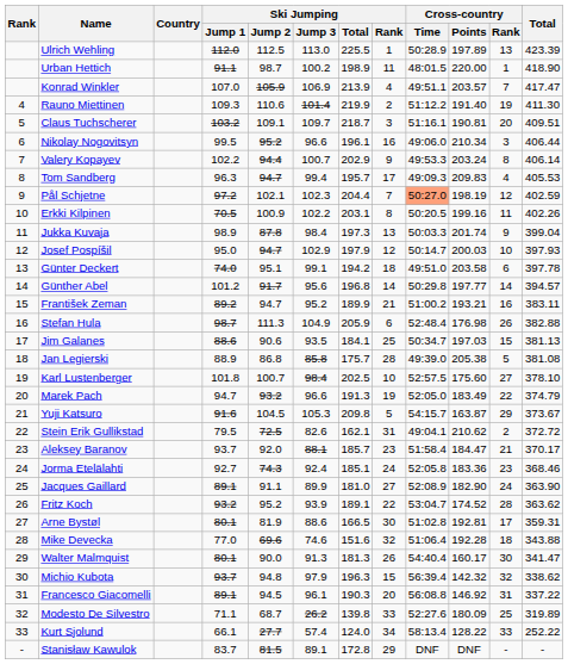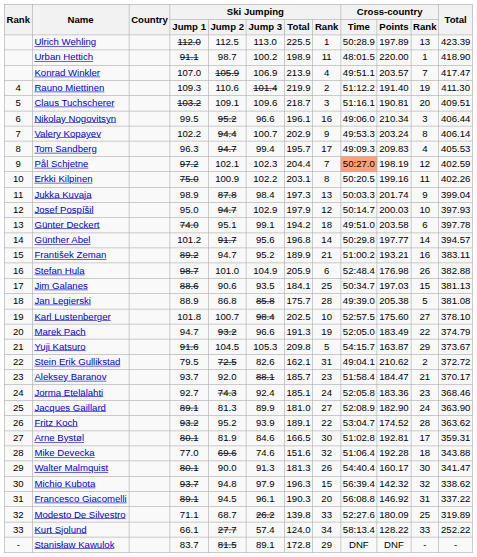 <table class="wikitable sortable" style="text-align:center">
 <tr>
 <th rowspan=2>Rank</th>
 <th rowspan=2>Name</th>
 <th rowspan=2>Country</th>
 <th colspan=5>Ski Jumping</th>
 <th colspan=3>Cross-country</th>
 <th rowspan=2>Total</th>
 </tr>
 <tr>
 <th>Jump 1</th>
 <th>Jump 2</th>
 <th>Jump 3</th>
 <th>Total</th>
 <th>Rank</th>
 <th>Time</th>
 <th>Points</th>
 <th>Rank</th>
 </tr>
 <tr>
 <td></td>
 <td align=left><a href='#'>Ulrich Wehling</a></td>
 <td align=left></td>
 <td><s>112.0</s></td>
 <td>112.5</td>
 <td>113.0</td>
 <td>225.5</td>
 <td>1</td>
 <td>50:28.9</td>
 <td>197.89</td>
 <td>13</td>
 <td>423.39</td>
 </tr>
 <tr>
 <td></td>
 <td align=left><a href='#'>Urban Hettich</a></td>
 <td align=left></td>
 <td><s>91.1</s></td>
 <td>98.7</td>
 <td>100.2</td>
 <td>198.9</td>
 <td>11</td>
 <td>48:01.5</td>
 <td>220.00</td>
 <td>1</td>
 <td>418.90</td>
 </tr>
 <tr>
 <td></td>
 <td align=left><a href='#'>Konrad Winkler</a></td>
 <td align=left></td>
 <td>107.0</td>
 <td><s>105.9</s></td>
 <td>106.9</td>
 <td>213.9</td>
 <td>4</td>
 <td>49:51.1</td>
 <td>203.57</td>
 <td>7</td>
 <td>417.47</td>
 </tr>
 <tr>
 <td>4</td>
 <td align=left><a href='#'>Rauno Miettinen</a></td>
 <td align=left></td>
 <td>109.3</td>
 <td>110.6</td>
 <td><s>101.4</s></td>
 <td>219.9</td>
 <td>2</td>
 <td>51:12.2</td>
 <td>191.40</td>
 <td>19</td>
 <td>411.30</td>
 </tr>
 <tr>
 <td>5</td>
 <td align=left><a href='#'>Claus Tuchscherer</a></td>
 <td align=left></td>
 <td><s>103.2</s></td>
 <td>109.1</td>
-<td>109.7</td>
+<td>109.6</td>
 <td>218.7</td>
 <td>3</td>
 <td>51:16.1</td>
 <td>190.81</td>
 <td>20</td>
 <td>409.51</td>
 </tr>
 <tr>
 <td>6</td>
 <td align=left><a href='#'>Nikolay Nogovitsyn</a></td>
 <td align=left></td>
 <td>99.5</td>
 <td><s>95.2</s></td>
 <td>96.6</td>
 <td>196.1</td>
 <td>16</td>
 <td>49:06.0</td>
 <td>210.34</td>
 <td>3</td>
 <td>406.44</td>
 </tr>
 <tr>
 <td>7</td>
 <td align=left><a href='#'>Valery Kopayev</a></td>
 <td align=left></td>
 <td>102.2</td>
 <td><s>94.4</s></td>
 <td>100.7</td>
 <td>202.9</td>
 <td>9</td>
 <td>49:53.3</td>
 <td>203.24</td>
 <td>8</td>
 <td>406.14</td>
 </tr>
 <tr>
 <td>8</td>
 <td align=left><a href='#'>Tom Sandberg</a></td>
 <td align=left></td>
 <td>96.3</td>
 <td><s>94.7</s></td>
 <td>99.4</td>
 <td>195.7</td>
 <td>17</td>
 <td>49:09.3</td>
 <td>209.83</td>
 <td>4</td>
 <td>405.53</td>
 </tr>
 <tr>
 <td>9</td>
 <td align=left><a href='#'>Pål Schjetne</a></td>
 <td align=left></td>
 <td><s>97.2</s></td>
 <td>102.1</td>
 <td>102.3</td>
 <td>204.4</td>
 <td>7</td>
 <td style="background: lightsalmon;">50:27.0</td>
 <td>198.19</td>
 <td>12</td>
 <td>402.59</td>
 </tr>
 <tr>
 <td>10</td>
 <td align=left><a href='#'>Erkki Kilpinen</a></td>
 <td align=left></td>
-<td><s>70.5</s></td>
+<td><s>75.0</s></td>
 <td>100.9</td>
 <td>102.2</td>
 <td>203.1</td>
 <td>8</td>
 <td>50:20.5</td>
 <td>199.16</td>
 <td>11</td>
 <td>402.26</td>
 </tr>
 <tr>
 <td>11</td>
 <td align=left><a href='#'>Jukka Kuvaja</a></td>
 <td align=left></td>
 <td>98.9</td>
 <td><s>87.8</s></td>
 <td>98.4</td>
 <td>197.3</td>
 <td>13</td>
 <td>50:03.3</td>
 <td>201.74</td>
 <td>9</td>
 <td>399.04</td>
 </tr>
 <tr>
 <td>12</td>
 <td align=left><a href='#'>Josef Pospíšil</a></td>
 <td align=left></td>
 <td>95.0</td>
 <td><s>94.7</s></td>
 <td>102.9</td>
 <td>197.9</td>
 <td>12</td>
 <td>50:14.7</td>
 <td>200.03</td>
 <td>10</td>
 <td>397.93</td>
 </tr>
 <tr>
 <td>13</td>
 <td align=left><a href='#'>Günter Deckert</a></td>
 <td align=left></td>
 <td><s>74.0</s></td>
 <td>95.1</td>
 <td>99.1</td>
 <td>194.2</td>
 <td>18</td>
 <td>49:51.0</td>
 <td>203.58</td>
 <td>6</td>
 <td>397.78</td>
 </tr>
 <tr>
 <td>14</td>
 <td align=left><a href='#'>Günther Abel</a></td>
 <td align=left></td>
 <td>101.2</td>
 <td><s>91.7</s></td>
 <td>95.6</td>
 <td>196.8</td>
 <td>14</td>
 <td>50:29.8</td>
 <td>197.77</td>
 <td>14</td>
 <td>394.57</td>
 </tr>
 <tr>
 <td>15</td>
 <td align=left><a href='#'>František Zeman</a></td>
 <td align=left></td>
 <td><s>89.2</s></td>
 <td>94.7</td>
 <td>95.2</td>
 <td>189.9</td>
 <td>21</td>
 <td>51:00.2</td>
 <td>193.21</td>
 <td>16</td>
 <td>383.11</td>
 </tr>
 <tr>
 <td>16</td>
 <td align=left><a href='#'>Stefan Hula</a></td>
 <td align=left></td>
 <td><s>98.7</s></td>
-<td>111.3</td>
+<td>101.0</td>
 <td>104.9</td>
 <td>205.9</td>
 <td>6</td>
 <td>52:48.4</td>
 <td>176.98</td>
 <td>26</td>
 <td>382.88</td>
 </tr>
 <tr>
 <td>17</td>
 <td align=left><a href='#'>Jim Galanes</a></td>
 <td align=left></td>
 <td><s>88.6</s></td>
 <td>90.6</td>
 <td>93.5</td>
 <td>184.1</td>
 <td>25</td>
 <td>50:34.7</td>
 <td>197.03</td>
 <td>15</td>
 <td>381.13</td>
 </tr>
 <tr>
 <td>18</td>
 <td align=left><a href='#'>Jan Legierski</a></td>
 <td align=left></td>
 <td>88.9</td>
 <td>86.8</td>
 <td><s>85.8</s></td>
 <td>175.7</td>
 <td>28</td>
 <td>49:39.0</td>
 <td>205.38</td>
 <td>5</td>
 <td>381.08</td>
 </tr>
 <tr>
 <td>19</td>
 <td align=left><a href='#'>Karl Lustenberger</a></td>
 <td align=left></td>
 <td>101.8</td>
 <td>100.7</td>
 <td><s>98.4</s></td>
 <td>202.5</td>
 <td>10</td>
 <td>52:57.5</td>
 <td>175.60</td>
 <td>27</td>
 <td>378.10</td>
 </tr>
 <tr>
 <td>20</td>
 <td align=left><a href='#'>Marek Pach</a></td>
 <td align=left></td>
 <td>94.7</td>
 <td><s>93.2</s></td>
 <td>96.6</td>
 <td>191.3</td>
 <td>19</td>
 <td>52:05.0</td>
 <td>183.49</td>
 <td>22</td>
 <td>374.79</td>
 </tr>
 <tr>
 <td>21</td>
 <td align=left><a href='#'>Yuji Katsuro</a></td>
 <td align=left></td>
 <td><s>91.6</s></td>
 <td>104.5</td>
 <td>105.3</td>
 <td>209.8</td>
 <td>5</td>
 <td>54:15.7</td>
 <td>163.87</td>
 <td>29</td>
 <td>373.67</td>
 </tr>
 <tr>
 <td>22</td>
 <td align=left><a href='#'>Stein Erik Gullikstad</a></td>
 <td align=left></td>
 <td>79.5</td>
 <td><s>72.5</s></td>
 <td>82.6</td>
 <td>162.1</td>
 <td>31</td>
 <td>49:04.1</td>
 <td>210.62</td>
 <td>2</td>
 <td>372.72</td>
 </tr>
 <tr>
 <td>23</td>
 <td align=left><a href='#'>Aleksey Baranov</a></td>
 <td align=left></td>
 <td>93.7</td>
 <td>92.0</td>
 <td><s>88.1</s></td>
 <td>185.7</td>
 <td>23</td>
 <td>51:58.4</td>
 <td>184.47</td>
 <td>21</td>
 <td>370.17</td>
 </tr>
 <tr>
 <td>24</td>
 <td align=left><a href='#'>Jorma Etelälahti</a></td>
 <td align=left></td>
 <td>92.7</td>
 <td><s>74.3</s></td>
 <td>92.4</td>
 <td>185.1</td>
 <td>24</td>
 <td>52:05.8</td>
 <td>183.36</td>
 <td>23</td>
 <td>368.46</td>
 </tr>
 <tr>
 <td>25</td>
 <td align=left><a href='#'>Jacques Gaillard</a></td>
 <td align=left></td>
 <td><s>89.1</s></td>
-<td>91.1</td>
+<td>81.3</td>
 <td>89.9</td>
 <td>181.0</td>
 <td>27</td>
 <td>52:08.9</td>
 <td>182.90</td>
 <td>24</td>
 <td>363.90</td>
 </tr>
 <tr>
 <td>26</td>
 <td align=left><a href='#'>Fritz Koch</a></td>
 <td align=left></td>
 <td><s>93.2</s></td>
 <td>95.2</td>
 <td>93.9</td>
 <td>189.1</td>
 <td>22</td>
 <td>53:04.7</td>
 <td>174.52</td>
 <td>28</td>
 <td>363.62</td>
 </tr>
 <tr>
 <td>27</td>
 <td align=left><a href='#'>Arne Bystøl</a></td>
 <td align=left></td>
 <td><s>80.1</s></td>
 <td>81.9</td>
-<td>88.6</td>
+<td>84.6</td>
 <td>166.5</td>
 <td>30</td>
 <td>51:02.8</td>
 <td>192.81</td>
 <td>17</td>
 <td>359.31</td>
 </tr>
 <tr>
 <td>28</td>
 <td align=left><a href='#'>Mike Devecka</a></td>
 <td align=left></td>
 <td>77.0</td>
 <td><s>69.6</s></td>
 <td>74.6</td>
 <td>151.6</td>
 <td>32</td>
 <td>51:06.4</td>
 <td>192.28</td>
 <td>18</td>
 <td>343.88</td>
 </tr>
 <tr>
 <td>29</td>
 <td align=left><a href='#'>Walter Malmquist</a></td>
 <td align=left></td>
 <td><s>80.1</s></td>
 <td>90.0</td>
 <td>91.3</td>
 <td>181.3</td>
 <td>26</td>
 <td>54:40.4</td>
 <td>160.17</td>
 <td>30</td>
 <td>341.47</td>
 </tr>
 <tr>
 <td>30</td>
 <td align=left><a href='#'>Michio Kubota</a></td>
 <td align=left></td>
 <td><s>93.7</s></td>
 <td>94.8</td>
 <td>97.9</td>
 <td>196.3</td>
 <td>15</td>
 <td>56:39.4</td>
 <td>142.32</td>
 <td>32</td>
 <td>338.62</td>
 </tr>
 <tr>
 <td>31</td>
 <td align=left><a href='#'>Francesco Giacomelli</a></td>
 <td align=left></td>
 <td><s>89.1</s></td>
 <td>94.5</td>
 <td>96.1</td>
 <td>190.3</td>
 <td>20</td>
 <td>56:08.8</td>
 <td>146.92</td>
 <td>31</td>
 <td>337.22</td>
 </tr>
 <tr>
 <td>32</td>
 <td align=left><a href='#'>Modesto De Silvestro</a></td>
 <td align=left></td>
 <td>71.1</td>
 <td>68.7</td>
 <td><s>26.2</s></td>
 <td>139.8</td>
 <td>33</td>
 <td>52:27.6</td>
 <td>180.09</td>
 <td>25</td>
 <td>319.89</td>
 </tr>
 <tr>
 <td>33</td>
 <td align=left><a href='#'>Kurt Sjolund</a></td>
 <td align=left></td>
 <td>66.1</td>
 <td><s>27.7</s></td>
 <td>57.4</td>
 <td>124.0</td>
 <td>34</td>
 <td>58:13.4</td>
 <td>128.22</td>
 <td>33</td>
 <td>252.22</td>
 </tr>
 <tr>
 <td>-</td>
 <td align=left><a href='#'>Stanisław Kawulok</a></td>
 <td align=left></td>
 <td>83.7</td>
 <td><s>81.5</s></td>
 <td>89.1</td>
 <td>172.8</td>
 <td>29</td>
 <td>DNF</td>
 <td>DNF</td>
 <td>-</td>
 <td>-</td>
 </tr>
 </table>
